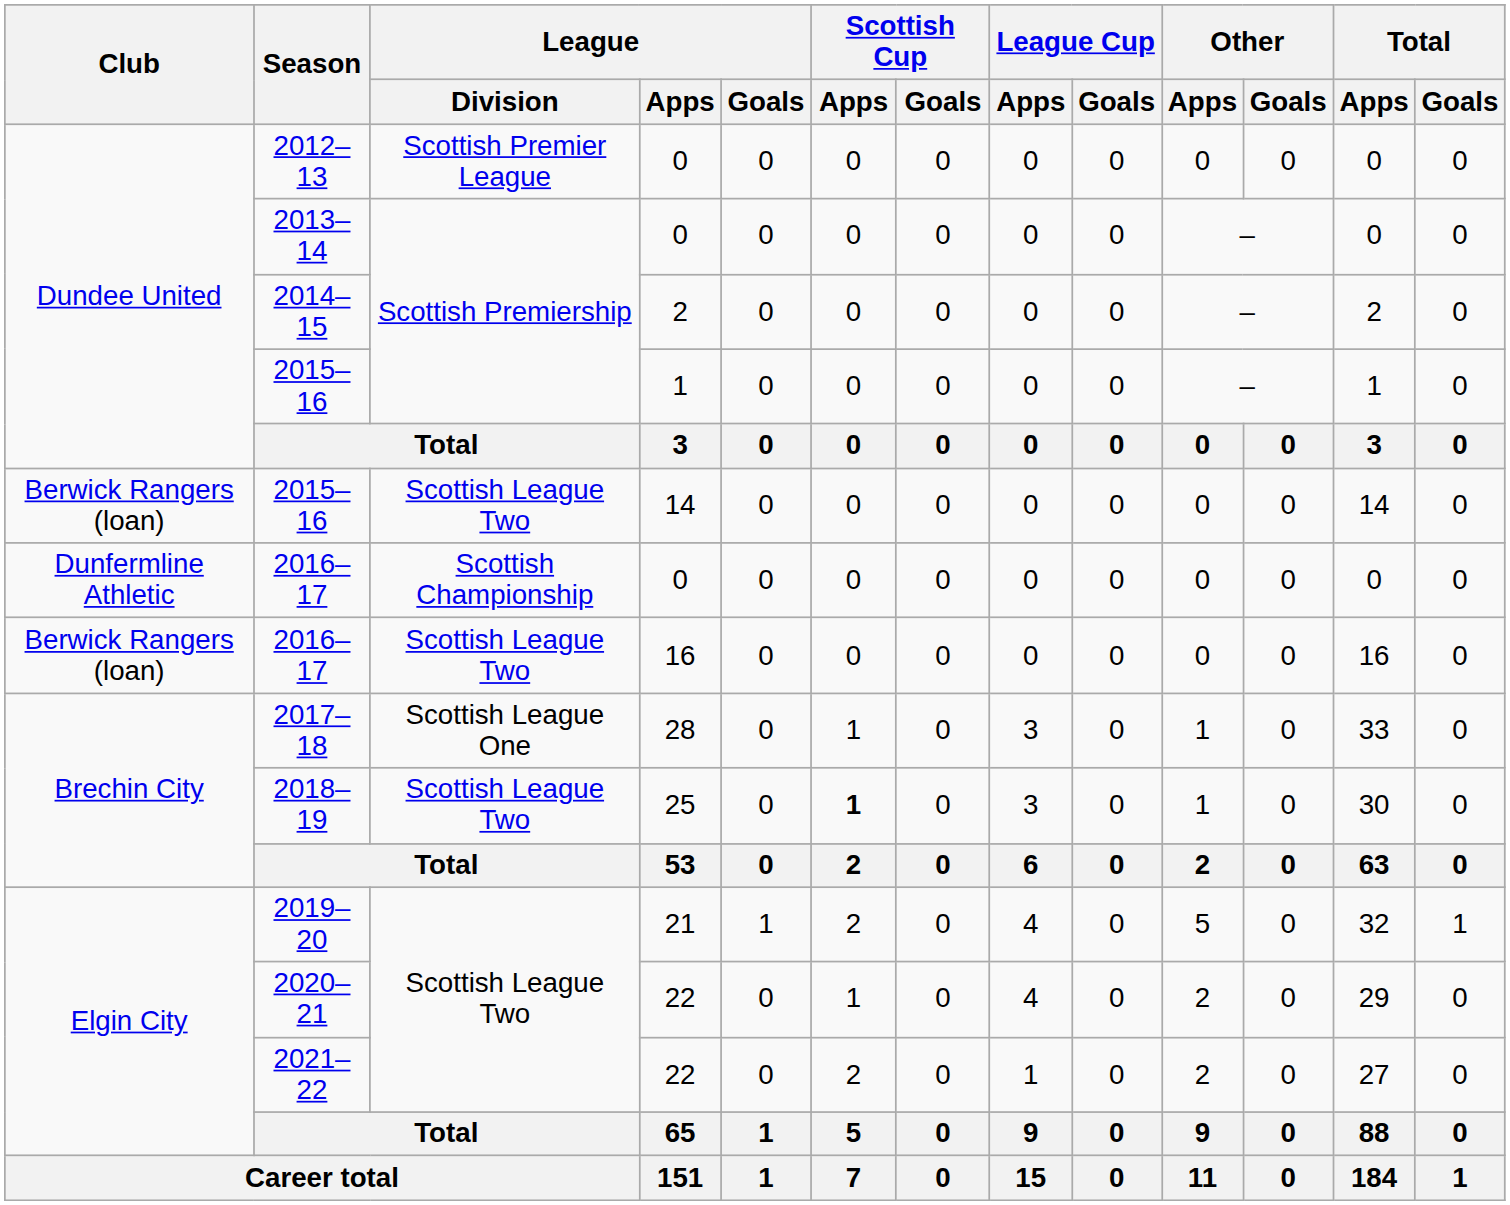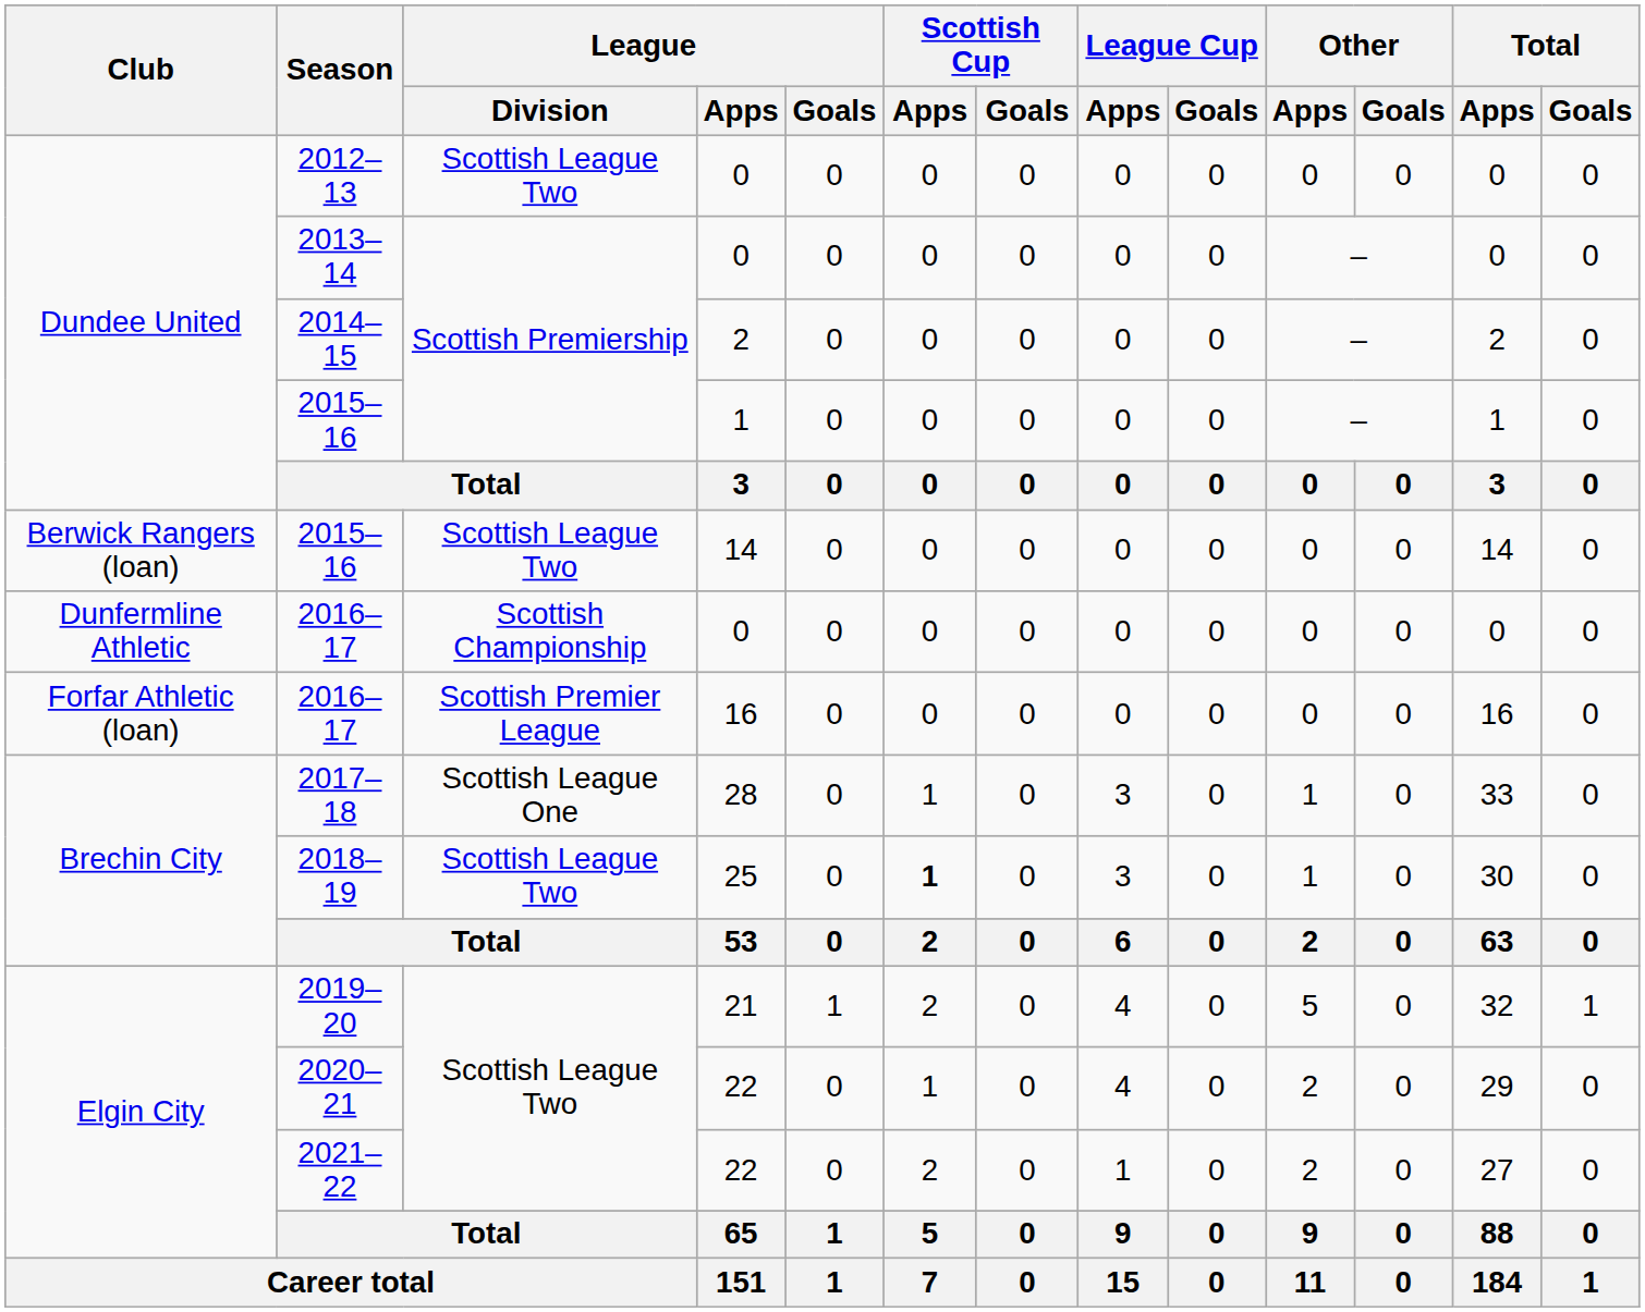 <table class="wikitable" style="text-align: center">
 <tr>
 <th rowspan="2">Club</th>
 <th rowspan="2">Season</th>
 <th colspan="3">League</th>
 <th colspan="2"><a href='#'>Scottish Cup</a></th>
 <th colspan="2"><a href='#'>League Cup</a></th>
 <th colspan="2">Other</th>
 <th colspan="2">Total</th>
 </tr>
 <tr>
 <th>Division</th>
 <th>Apps</th>
 <th>Goals</th>
 <th>Apps</th>
 <th>Goals</th>
 <th>Apps</th>
 <th>Goals</th>
 <th>Apps</th>
 <th>Goals</th>
 <th>Apps</th>
 <th>Goals</th>
 </tr>
 <tr>
 <td rowspan="5"><a href='#'>Dundee United</a></td>
 <td><a href='#'>2012–13</a></td>
-<td><a href='#'>Scottish Premier League</a></td>
+<td><a href='#'>Scottish League Two</a></td>
 <td>0</td>
 <td>0</td>
 <td>0</td>
 <td>0</td>
 <td>0</td>
 <td>0</td>
 <td>0</td>
 <td>0</td>
 <td>0</td>
 <td>0</td>
 </tr>
 <tr>
 <td><a href='#'>2013–14</a></td>
 <td rowspan="3"><a href='#'>Scottish Premiership</a></td>
 <td>0</td>
 <td>0</td>
 <td>0</td>
 <td>0</td>
 <td>0</td>
 <td>0</td>
 <td colspan="2">–</td>
 <td>0</td>
 <td>0</td>
 </tr>
 <tr>
 <td><a href='#'>2014–15</a></td>
 <td>2</td>
 <td>0</td>
 <td>0</td>
 <td>0</td>
 <td>0</td>
 <td>0</td>
 <td colspan="2">–</td>
 <td>2</td>
 <td>0</td>
 </tr>
 <tr>
 <td><a href='#'>2015–16</a></td>
 <td>1</td>
 <td>0</td>
 <td>0</td>
 <td>0</td>
 <td>0</td>
 <td>0</td>
 <td colspan="2">–</td>
 <td>1</td>
 <td>0</td>
 </tr>
 <tr>
 <th colspan="2">Total</th>
 <th>3</th>
 <th>0</th>
 <th>0</th>
 <th>0</th>
 <th>0</th>
 <th>0</th>
 <th>0</th>
 <th>0</th>
 <th>3</th>
 <th>0</th>
 </tr>
 <tr>
 <td><a href='#'>Berwick Rangers</a> (loan)</td>
 <td><a href='#'>2015–16</a></td>
 <td><a href='#'>Scottish League Two</a></td>
 <td>14</td>
 <td>0</td>
 <td>0</td>
 <td>0</td>
 <td>0</td>
 <td>0</td>
 <td>0</td>
 <td>0</td>
 <td>14</td>
 <td>0</td>
 </tr>
 <tr>
 <td><a href='#'>Dunfermline Athletic</a></td>
 <td><a href='#'>2016–17</a></td>
 <td><a href='#'>Scottish Championship</a></td>
 <td>0</td>
 <td>0</td>
 <td>0</td>
 <td>0</td>
 <td>0</td>
 <td>0</td>
 <td>0</td>
 <td>0</td>
 <td>0</td>
 <td>0</td>
 </tr>
 <tr>
-<td><a href='#'>Berwick Rangers</a> (loan)</td>
+<td><a href='#'>Forfar Athletic</a> (loan)</td>
 <td><a href='#'>2016–17</a></td>
-<td><a href='#'>Scottish League Two</a></td>
+<td><a href='#'>Scottish Premier League</a></td>
 <td>16</td>
 <td>0</td>
 <td>0</td>
 <td>0</td>
 <td>0</td>
 <td>0</td>
 <td>0</td>
 <td>0</td>
 <td>16</td>
 <td>0</td>
 </tr>
 <tr>
 <td rowspan=3><a href='#'>Brechin City</a></td>
 <td><a href='#'>2017–18</a></td>
 <td>Scottish League One</td>
 <td>28</td>
 <td>0</td>
 <td>1</td>
 <td>0</td>
 <td>3</td>
 <td>0</td>
 <td>1</td>
 <td>0</td>
 <td>33</td>
 <td>0</td>
 </tr>
 <tr>
 <td><a href='#'>2018–19</a></td>
 <td><a href='#'>Scottish League Two</a></td>
 <td>25</td>
 <td>0</td>
 <td><strong>1</strong></td>
 <td>0</td>
 <td>3</td>
 <td>0</td>
 <td>1</td>
 <td>0</td>
 <td>30</td>
 <td>0</td>
 </tr>
 <tr>
 <th colspan=2>Total</th>
 <th>53</th>
 <th>0</th>
 <th>2</th>
 <th>0</th>
 <th>6</th>
 <th>0</th>
 <th>2</th>
 <th>0</th>
 <th>63</th>
 <th>0</th>
 </tr>
 <tr>
 <td rowspan=4><a href='#'>Elgin City</a></td>
 <td><a href='#'>2019–20</a></td>
 <td rowspan=3>Scottish League Two</td>
 <td>21</td>
 <td>1</td>
 <td>2</td>
 <td>0</td>
 <td>4</td>
 <td>0</td>
 <td>5</td>
 <td>0</td>
 <td>32</td>
 <td>1</td>
 </tr>
 <tr>
 <td><a href='#'>2020–21</a></td>
 <td>22</td>
 <td>0</td>
 <td>1</td>
 <td>0</td>
 <td>4</td>
 <td>0</td>
 <td>2</td>
 <td>0</td>
 <td>29</td>
 <td>0</td>
 </tr>
 <tr>
 <td><a href='#'>2021–22</a></td>
 <td>22</td>
 <td>0</td>
 <td>2</td>
 <td>0</td>
 <td>1</td>
 <td>0</td>
 <td>2</td>
 <td>0</td>
 <td>27</td>
 <td>0</td>
 </tr>
 <tr>
 <th colspan=2>Total</th>
 <th>65</th>
 <th>1</th>
 <th>5</th>
 <th>0</th>
 <th>9</th>
 <th>0</th>
 <th>9</th>
 <th>0</th>
 <th>88</th>
 <th>0</th>
 </tr>
 <tr>
 <th colspan="3">Career total</th>
 <th>151</th>
 <th>1</th>
 <th>7</th>
 <th>0</th>
 <th>15</th>
 <th>0</th>
 <th>11</th>
 <th>0</th>
 <th>184</th>
 <th>1</th>
 </tr>
 </table>
